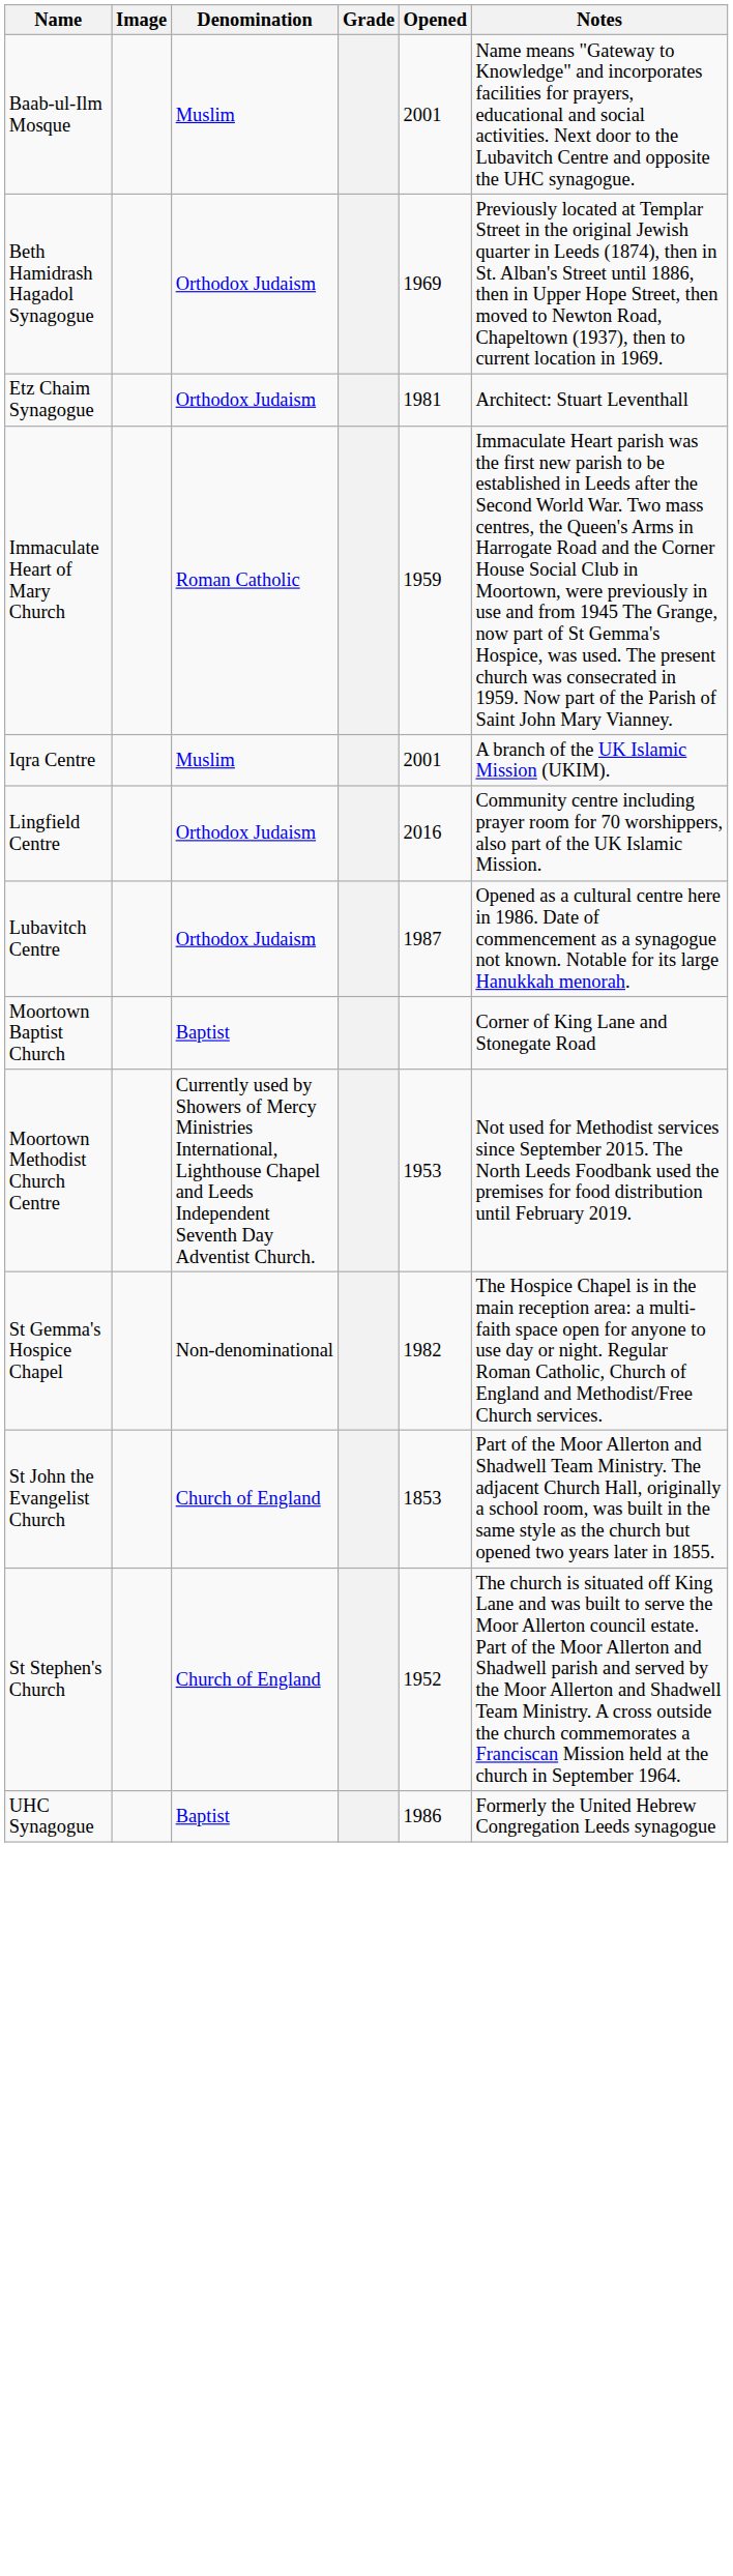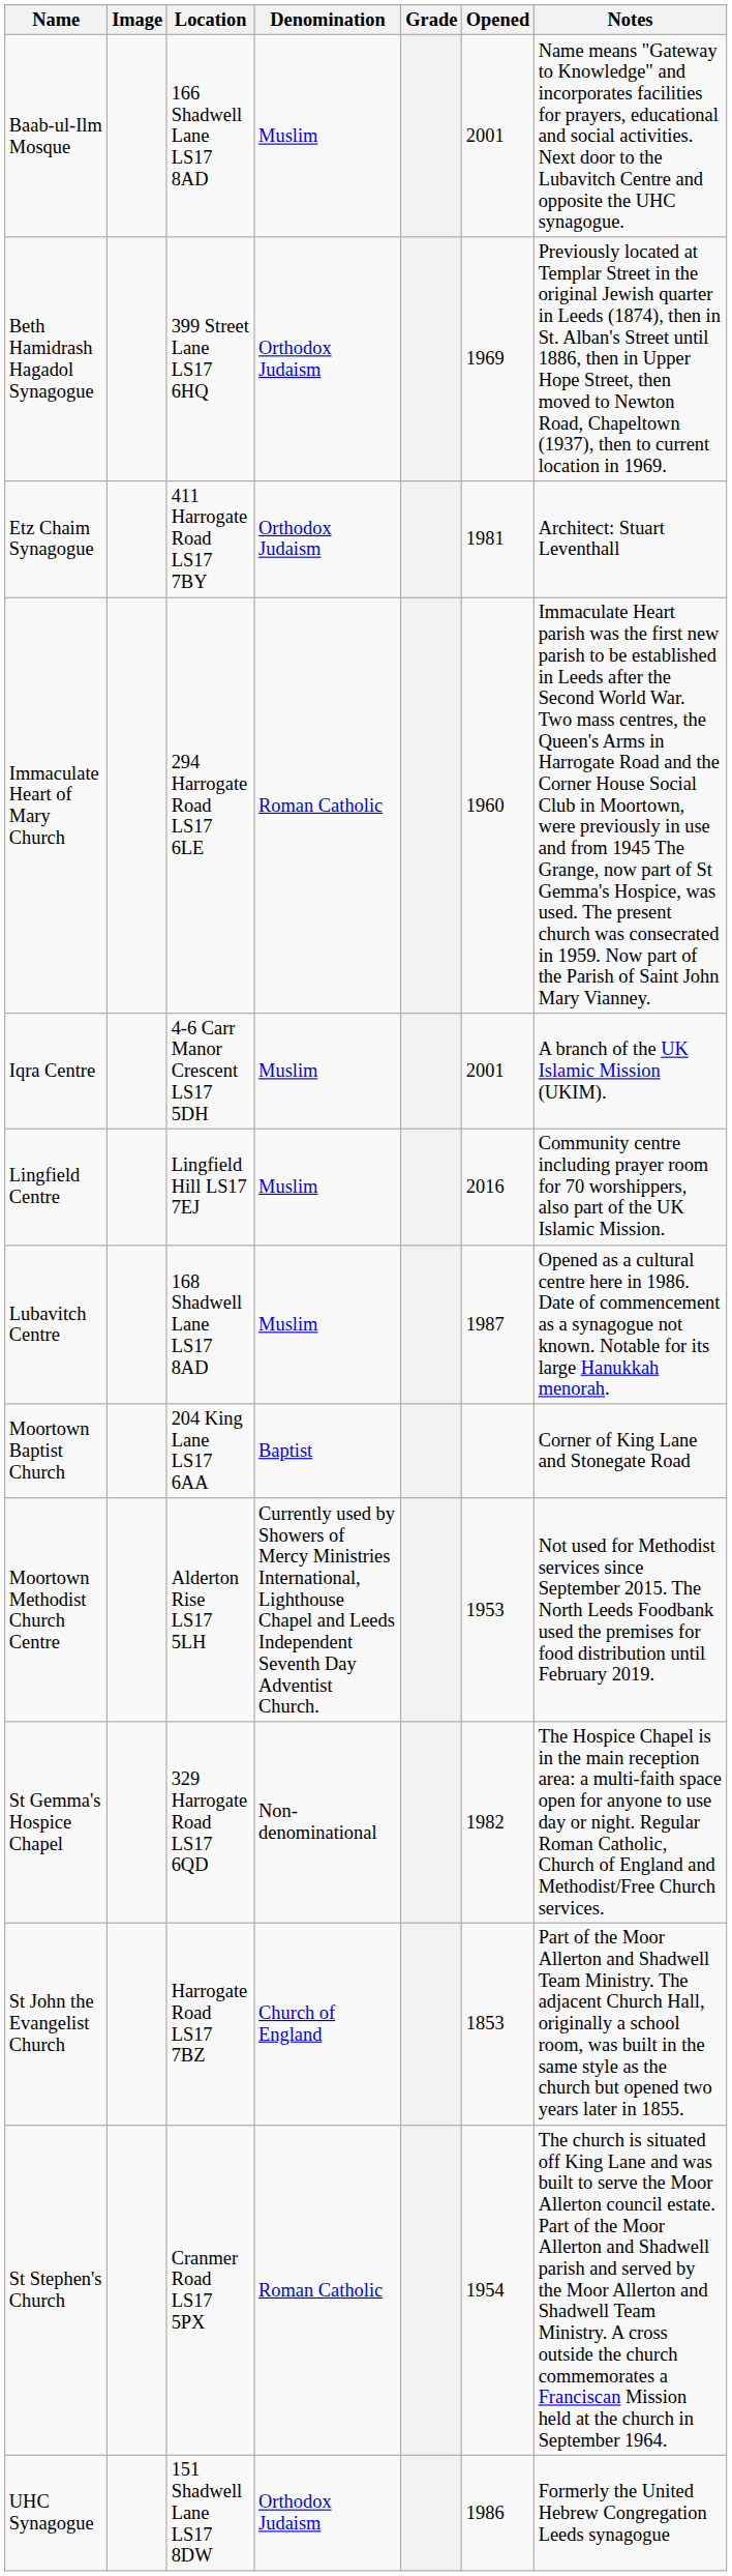 <table class="wikitable sortable">
 <tr>
 <th>Name</th>
 <th class="unsortable">Image</th>
+<th>Location</th>
 <th>Denomination</th>
 <th>Grade</th>
 <th>Opened</th>
 <th class="unsortable">Notes</th>
 </tr>
 <tr>
 <td>Baab-ul-Ilm Mosque</td>
 <td></td>
+<td>166 Shadwell Lane<br>LS17 8AD</td>
 <td><a href='#'>Muslim</a></td>
 <th></th>
 <td>2001</td>
 <td>Name means "Gateway to Knowledge" and incorporates facilities for prayers, educational and social activities. Next door to the Lubavitch Centre and opposite the UHC synagogue.</td>
 </tr>
 <tr>
 <td>Beth Hamidrash Hagadol Synagogue </td>
 <td></td>
+<td>399 Street Lane<br>LS17 6HQ</td>
 <td><a href='#'>Orthodox Judaism</a></td>
 <th></th>
 <td>1969</td>
 <td>Previously located at Templar Street in the original Jewish quarter in Leeds (1874), then in St. Alban's Street until 1886, then in Upper Hope Street, then moved to Newton Road, Chapeltown (1937), then to current location in 1969.</td>
 </tr>
 <tr>
 <td>Etz Chaim Synagogue</td>
 <td></td>
+<td>411 Harrogate Road<br>LS17 7BY</td>
 <td><a href='#'>Orthodox Judaism</a></td>
 <th></th>
 <td>1981</td>
 <td>Architect: Stuart Leventhall</td>
 </tr>
 <tr>
 <td>Immaculate Heart of Mary Church</td>
 <td></td>
+<td>294 Harrogate Road<br>LS17 6LE</td>
 <td><a href='#'>Roman Catholic</a></td>
 <th></th>
-<td>1959</td>
+<td>1960</td>
 <td>Immaculate Heart parish was the first new parish to be established in Leeds after the Second World War. Two mass centres, the Queen's Arms in Harrogate Road and the Corner House Social Club in Moortown, were previously in use and from 1945 The Grange, now part of St Gemma's Hospice, was used. The present church was consecrated in 1959. Now part of the Parish of Saint John Mary Vianney.</td>
 </tr>
 <tr>
 <td>Iqra Centre </td>
 <td></td>
+<td>4-6 Carr Manor Crescent<br>LS17 5DH</td>
 <td><a href='#'>Muslim</a></td>
 <th></th>
 <td>2001</td>
 <td>A branch of the <a href='#'>UK Islamic Mission</a> (UKIM).</td>
 </tr>
 <tr>
 <td>Lingfield Centre</td>
 <td></td>
-<td><a href='#'>Orthodox Judaism</a></td>
+<td>Lingfield Hill LS17 7EJ</td>
+<td><a href='#'>Muslim</a></td>
 <th></th>
 <td>2016</td>
 <td>Community centre including prayer room for 70 worshippers, also part of the UK Islamic Mission.</td>
 </tr>
 <tr>
 <td>Lubavitch Centre </td>
 <td></td>
-<td><a href='#'>Orthodox Judaism</a></td>
+<td>168 Shadwell Lane<br>LS17 8AD</td>
+<td><a href='#'>Muslim</a></td>
 <th></th>
 <td>1987</td>
 <td>Opened as a cultural centre here in 1986. Date of commencement as a synagogue not known. Notable for its large <a href='#'>Hanukkah menorah</a>.</td>
 </tr>
 <tr>
 <td>Moortown Baptist Church </td>
 <td></td>
+<td>204 King Lane<br>LS17 6AA</td>
 <td><a href='#'>Baptist</a></td>
 <th></th>
 <td></td>
 <td>Corner of King Lane and Stonegate Road</td>
 </tr>
 <tr>
 <td>Moortown Methodist Church Centre </td>
 <td></td>
+<td>Alderton Rise<br>LS17 5LH</td>
 <td>Currently used by Showers of Mercy Ministries International, Lighthouse Chapel and Leeds Independent Seventh Day Adventist Church.</td>
 <th></th>
 <td>1953 </td>
 <td>Not used for Methodist services since September 2015. The North Leeds Foodbank used the premises for food distribution until February 2019.</td>
 </tr>
 <tr>
 <td>St Gemma's Hospice Chapel</td>
 <td></td>
+<td>329 Harrogate Road<br>LS17 6QD</td>
 <td>Non-denominational</td>
 <th></th>
 <td>1982</td>
 <td>The Hospice Chapel is in the main reception area: a multi-faith space open for anyone to use day or night. Regular Roman Catholic, Church of England and Methodist/Free Church services.</td>
 </tr>
 <tr>
 <td>St John the Evangelist Church </td>
 <td></td>
+<td>Harrogate Road<br>LS17 7BZ</td>
 <td><a href='#'>Church of England</a></td>
 <th></th>
 <td>1853</td>
 <td>Part of the Moor Allerton and Shadwell Team Ministry. The adjacent Church Hall, originally a school room, was built in the same style as the church but opened two years later in 1855.</td>
 </tr>
 <tr>
 <td>St Stephen's Church</td>
 <td></td>
-<td><a href='#'>Church of England</a></td>
+<td>Cranmer Road<br>LS17 5PX</td>
+<td><a href='#'>Roman Catholic</a></td>
 <th></th>
-<td>1952</td>
+<td>1954</td>
 <td>The church is situated off King Lane and was built to serve the Moor Allerton council estate. Part of the Moor Allerton and Shadwell parish and served by the Moor Allerton and Shadwell Team Ministry. A cross outside the church commemorates a <a href='#'>Franciscan</a> Mission held at the church in September 1964.</td>
 </tr>
 <tr>
 <td>UHC Synagogue</td>
 <td></td>
-<td><a href='#'>Baptist</a></td>
+<td>151 Shadwell Lane<br>LS17 8DW</td>
+<td><a href='#'>Orthodox Judaism</a></td>
 <th></th>
 <td>1986</td>
 <td>Formerly the United Hebrew Congregation Leeds synagogue</td>
 </tr>
 </table>
